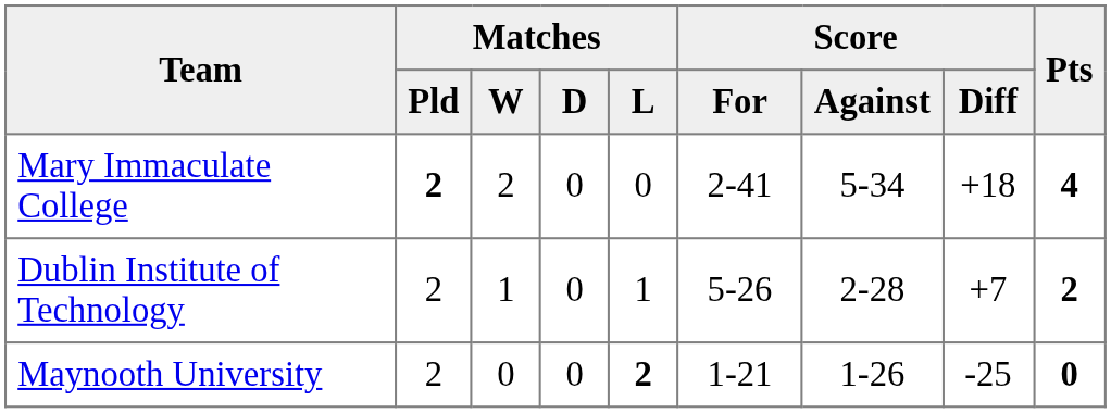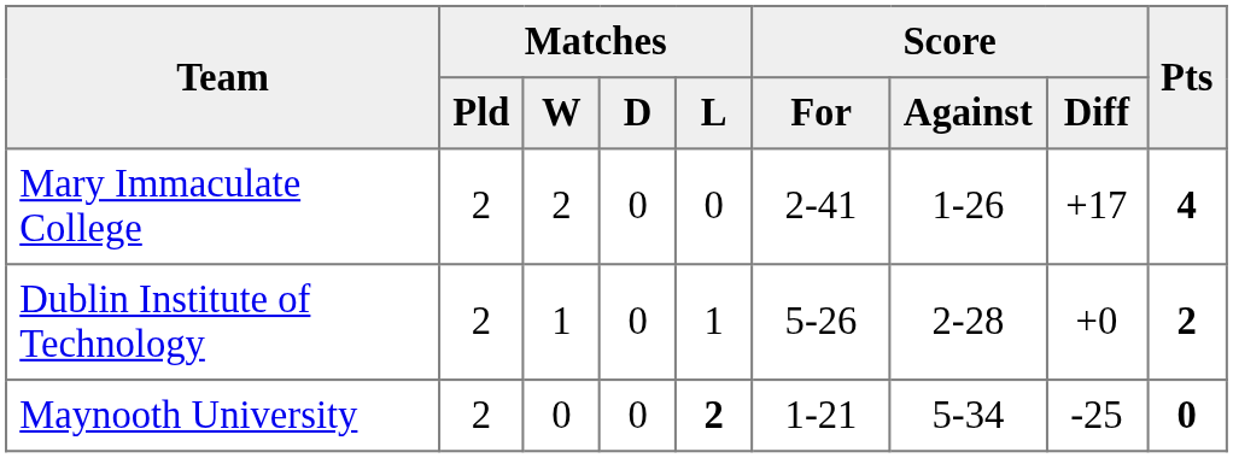 <table style=border-collapse:collapse border=1 cellspacing=0 cellpadding=5>
 <tr align=center bgcolor=#efefef>
 <th rowspan=2 width=165>Team</th>
 <th colspan=4>Matches</th>
 <th colspan=3>Score</th>
 <th rowspan=2width=20>Pts</th>
 </tr>
 <tr align=center bgcolor=#efefef>
 <th width=20>Pld</th>
 <th width=20>W</th>
 <th width=20>D</th>
 <th width=20>L</th>
 <th width=45>For</th>
 <th width=45>Against</th>
 <th width=30>Diff</th>
 </tr>
 <tr align=center>
 <td style="text-align:left;"><a href='#'>Mary Immaculate College</a></td>
-<td><strong>2</strong></td>
+<td>2</td>
 <td>2</td>
 <td>0</td>
 <td>0</td>
 <td>2-41</td>
-<td>5-34</td>
-<td>+18</td>
+<td>1-26</td>
+<td>+17</td>
 <td><strong>4</strong></td>
 </tr>
 <tr align=center>
 <td style="text-align:left;"><a href='#'>Dublin Institute of Technology</a></td>
 <td>2</td>
 <td>1</td>
 <td>0</td>
 <td>1</td>
 <td>5-26</td>
 <td>2-28</td>
-<td>+7</td>
+<td>+0</td>
 <td><strong>2</strong></td>
 </tr>
 <tr align=center>
 <td style="text-align:left;"><a href='#'>Maynooth University</a></td>
 <td>2</td>
 <td>0</td>
 <td>0</td>
 <td><strong>2</strong></td>
 <td>1-21</td>
-<td>1-26</td>
+<td>5-34</td>
 <td>-25</td>
 <td><strong>0</strong></td>
 </tr>
 </table>
